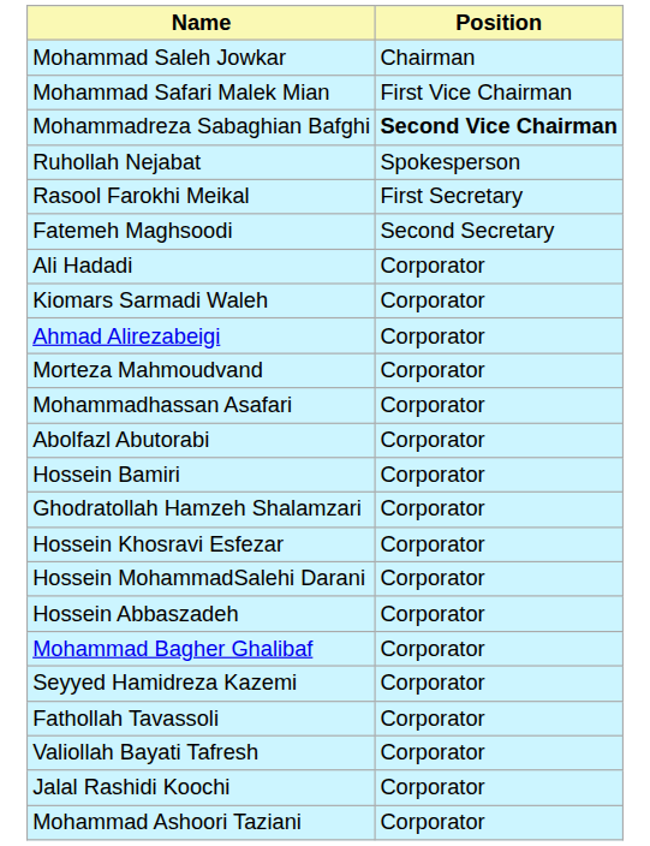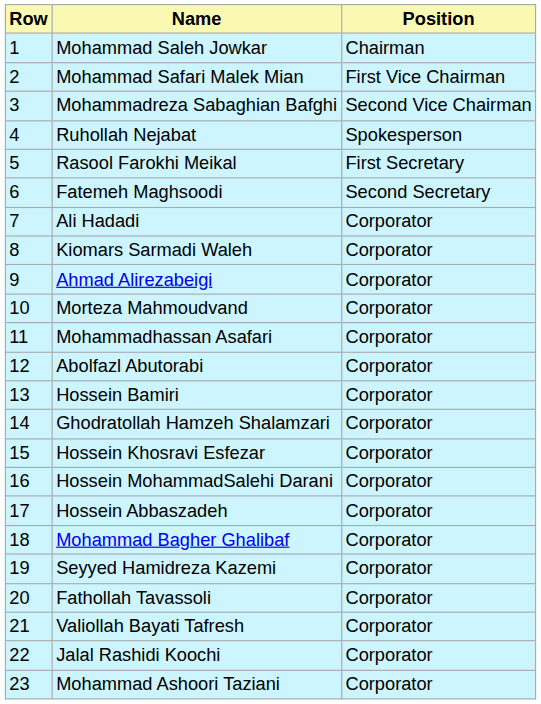 <table class="wikitable" style="background-color:#ccf5ff; margin: 1em auto 1em auto">
 <tr>
+<td align="center" style="background:#faf9b4;"><strong>Row</strong></td>
 <td align="center" style="background:#faf9b4;"><strong>Name</strong></td>
 <td align="center" style="background:#faf9b4;"><strong>Position</strong></td>
 </tr>
 <tr>
+<td>1</td>
 <td>Mohammad Saleh Jowkar</td>
 <td>Chairman</td>
 </tr>
 <tr>
+<td>2</td>
 <td>Mohammad Safari Malek Mian</td>
 <td>First Vice Chairman</td>
 </tr>
 <tr>
+<td>3</td>
 <td>Mohammadreza Sabaghian Bafghi</td>
-<td><strong>Second Vice Chairman</strong></td>
+<td>Second Vice Chairman</td>
 </tr>
 <tr>
+<td>4</td>
 <td>Ruhollah Nejabat</td>
 <td>Spokesperson</td>
 </tr>
 <tr>
+<td>5</td>
 <td>Rasool Farokhi Meikal</td>
 <td>First Secretary</td>
 </tr>
 <tr>
+<td>6</td>
 <td>Fatemeh Maghsoodi</td>
 <td>Second Secretary</td>
 </tr>
 <tr>
+<td>7</td>
 <td>Ali Hadadi</td>
 <td>Corporator</td>
 </tr>
 <tr>
+<td>8</td>
 <td>Kiomars Sarmadi Waleh</td>
 <td>Corporator</td>
 </tr>
 <tr>
+<td>9</td>
 <td><a href='#'>Ahmad Alirezabeigi</a></td>
 <td>Corporator</td>
 </tr>
 <tr>
+<td>10</td>
 <td>Morteza Mahmoudvand</td>
 <td>Corporator</td>
 </tr>
 <tr>
+<td>11</td>
 <td>Mohammadhassan Asafari</td>
 <td>Corporator</td>
 </tr>
 <tr>
+<td>12</td>
 <td>Abolfazl Abutorabi</td>
 <td>Corporator</td>
 </tr>
 <tr>
+<td>13</td>
 <td>Hossein Bamiri</td>
 <td>Corporator</td>
 </tr>
 <tr>
+<td>14</td>
 <td>Ghodratollah Hamzeh Shalamzari</td>
 <td>Corporator</td>
 </tr>
 <tr>
+<td>15</td>
 <td>Hossein Khosravi Esfezar</td>
 <td>Corporator</td>
 </tr>
 <tr>
+<td>16</td>
 <td>Hossein MohammadSalehi Darani</td>
 <td>Corporator</td>
 </tr>
 <tr>
+<td>17</td>
 <td>Hossein Abbaszadeh</td>
 <td>Corporator</td>
 </tr>
 <tr>
+<td>18</td>
 <td><a href='#'>Mohammad Bagher Ghalibaf</a></td>
 <td>Corporator</td>
 </tr>
 <tr>
+<td>19</td>
 <td>Seyyed Hamidreza Kazemi</td>
 <td>Corporator</td>
 </tr>
 <tr>
+<td>20</td>
 <td>Fathollah Tavassoli</td>
 <td>Corporator</td>
 </tr>
 <tr>
+<td>21</td>
 <td>Valiollah Bayati Tafresh</td>
 <td>Corporator</td>
 </tr>
 <tr>
+<td>22</td>
 <td>Jalal Rashidi Koochi</td>
 <td>Corporator</td>
 </tr>
 <tr>
+<td>23</td>
 <td>Mohammad Ashoori Taziani</td>
 <td>Corporator</td>
 </tr>
 </table>
